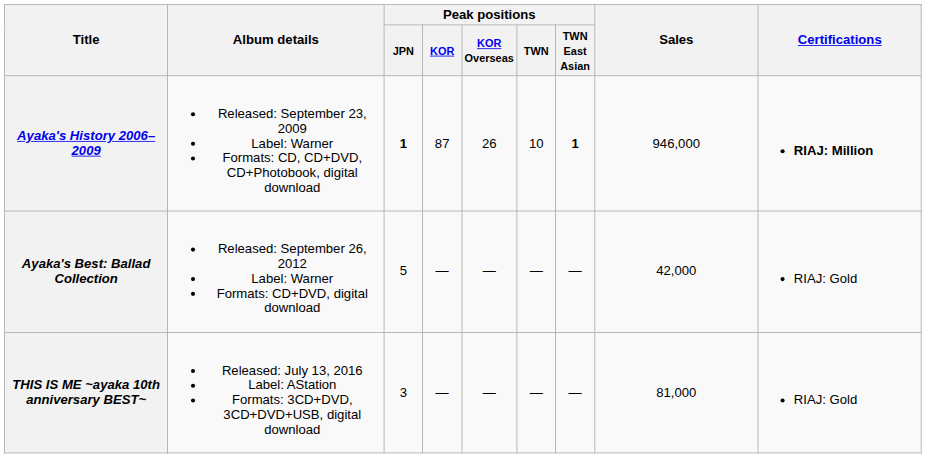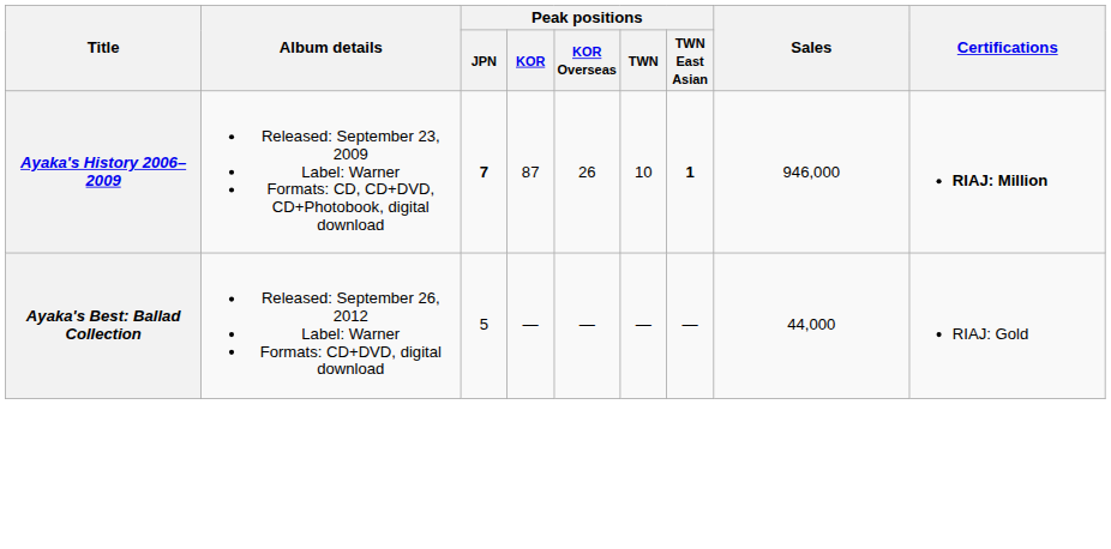 <table class="wikitable plainrowheaders" style="text-align:center;">
 <tr>
 <th style="width:12em;" rowspan="2">Title</th>
 <th style="width:16em;" rowspan="2">Album details</th>
 <th colspan="5">Peak positions</th>
 <th style="width:12em;" rowspan="2">Sales</th>
 <th style="width:12em;" rowspan="2"><a href='#'>Certifications</a></th>
 </tr>
 <tr>
 <th style="width:2.5em;"><small>JPN</small><br></th>
 <th style="width:2.5em;"><small><a href='#'>KOR</a></small><br></th>
 <th style="width:2.5em;"><small><a href='#'>KOR</a><br>Overseas</small><br></th>
 <th style="width:2.5em;"><small>TWN</small><br></th>
 <th style="width:2.5em;"><small>TWN East Asian</small><br></th>
 </tr>
 <tr>
 <th scope="row"><em><a href='#'>Ayaka's History 2006–2009</a></em></th>
 <td><br><ul><li>Released: September 23, 2009</li><li>Label: Warner</li><li>Formats: CD, CD+DVD, CD+Photobook, digital download</li></ul></td>
-<td><strong>1</strong></td>
+<td><strong>7</strong></td>
 <td>87</td>
 <td>26</td>
 <td>10</td>
 <td><strong>1</strong></td>
 <td>946,000</td>
 <td align="left"><strong><br><ul><li>RIAJ: Million</li></ul></strong></td>
 </tr>
 <tr>
 <th scope="row"><em>Ayaka's Best: Ballad Collection</em></th>
 <td><br><ul><li>Released: September 26, 2012</li><li>Label: Warner</li><li>Formats: CD+DVD, digital download</li></ul></td>
 <td>5</td>
 <td>—</td>
 <td>—</td>
 <td>—</td>
 <td>—</td>
-<td>42,000</td>
-<td align="left"><br><ul><li>RIAJ: Gold</li></ul></td>
-</tr>
-<tr>
-<th scope="row"><em>THIS IS ME ~ayaka 10th anniversary BEST~</em></th>
-<td><br><ul><li>Released: July 13, 2016</li><li>Label: AStation</li><li>Formats: 3CD+DVD, 3CD+DVD+USB, digital download</li></ul></td>
-<td>3</td>
-<td>—</td>
-<td>—</td>
-<td>—</td>
-<td>—</td>
-<td>81,000</td>
+<td>44,000</td>
 <td align="left"><br><ul><li>RIAJ: Gold</li></ul></td>
 </tr>
 </table>
